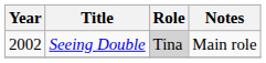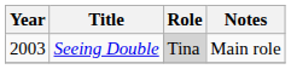 <table class="wikitable">
 <tr>
 <th>Year</th>
 <th>Title</th>
 <th>Role</th>
 <th class="unsortable">Notes</th>
 </tr>
 <tr>
-<td>2002</td>
+<td>2003</td>
 <td><em><a href='#'>Seeing Double</a></em></td>
 <td style="background: lightgrey;">Tina</td>
 <td>Main role</td>
 </tr>
 <tr>
 </tr>
 </table>
